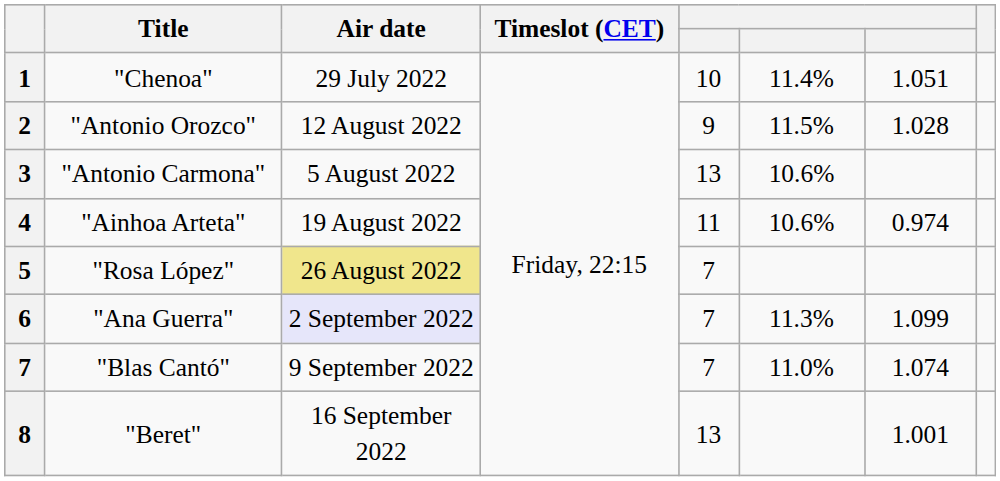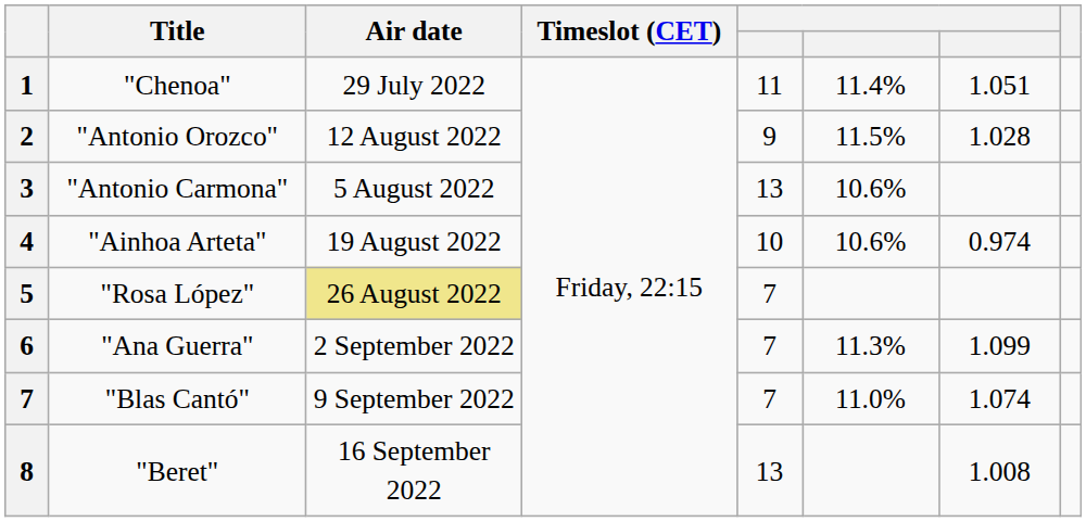 <table class="sortable wikitable plainrowheaders mw-collapsible" style=" text-align:center; line-height:23px; width:100%;">
 <tr>
 <th rowspan=2 class="unsortable"></th>
 <th rowspan=2 class="unsortable" width=24%>Title</th>
 <th rowspan=2 class="unsortable" width=20%>Air date</th>
 <th rowspan=2 class="unsortable" width=20%>Timeslot (<a href='#'>CET</a>)</th>
 <th colspan=3></th>
 <th rowspan=2 class="unsortable"></th>
 </tr>
 <tr>
 <th class="unsortable"></th>
 <th></th>
 <th></th>
 </tr>
 <tr>
 <th>1</th>
 <td>"Chenoa"</td>
 <td>29 July 2022</td>
 <td rowspan="8">Friday, 22:15</td>
-<td>10</td>
+<td>11</td>
 <td>11.4%</td>
 <td>1.051</td>
 <td></td>
 </tr>
 <tr>
 <th>2</th>
 <td>"Antonio Orozco"</td>
 <td>12 August 2022</td>
 <td>9</td>
 <td>11.5%</td>
 <td>1.028</td>
 <td></td>
 </tr>
 <tr>
 <th>3</th>
 <td>"Antonio Carmona"</td>
 <td>5 August 2022</td>
 <td>13</td>
 <td>10.6%</td>
 <td></td>
 <td></td>
 </tr>
 <tr>
 <th>4</th>
 <td>"Ainhoa Arteta"</td>
 <td>19 August 2022</td>
-<td>11</td>
+<td>10</td>
 <td>10.6%</td>
 <td>0.974</td>
 <td></td>
 </tr>
 <tr>
 <th>5</th>
 <td>"Rosa López"</td>
 <td style="background: khaki;">26 August 2022</td>
 <td>7</td>
 <td></td>
 <td></td>
 <td></td>
 </tr>
 <tr>
 <th>6</th>
 <td>"Ana Guerra"</td>
-<td style="background: lavender;">2 September 2022</td>
+<td>2 September 2022</td>
 <td>7</td>
 <td>11.3%</td>
 <td>1.099</td>
 <td></td>
 </tr>
 <tr>
 <th>7</th>
 <td>"Blas Cantó"</td>
 <td>9 September 2022</td>
 <td>7</td>
 <td>11.0%</td>
 <td>1.074</td>
 <td></td>
 </tr>
 <tr>
 <th>8</th>
 <td>"Beret"</td>
 <td>16 September 2022</td>
 <td>13</td>
 <td></td>
-<td>1.001</td>
+<td>1.008</td>
 <td></td>
 </tr>
 </table>
